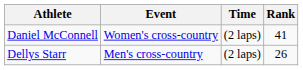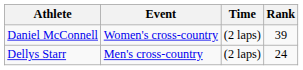 <table class=wikitable style="font-size:90%">
 <tr>
 <th>Athlete</th>
 <th>Event</th>
 <th>Time</th>
 <th>Rank</th>
 </tr>
 <tr align=center>
 <td align=left><a href='#'>Daniel McConnell</a></td>
 <td align=left><a href='#'>Women's cross-country</a></td>
 <td> (2 laps)</td>
-<td>41</td>
+<td>39</td>
 </tr>
 <tr align=center>
 <td align=left><a href='#'>Dellys Starr</a></td>
 <td align=left><a href='#'>Men's cross-country</a></td>
 <td> (2 laps)</td>
-<td>26</td>
+<td>24</td>
 </tr>
 </table>
